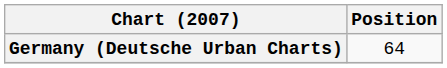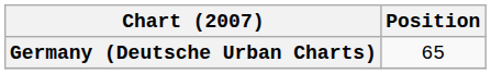 <table class="wikitable plainrowheaders" style="text-align:center">
 <tr>
 <th scope="col">Chart (2007)</th>
 <th scope="col">Position</th>
 </tr>
 <tr>
 <th scope="row">Germany (Deutsche Urban Charts)</th>
-<td align="center">64</td>
+<td align="center">65</td>
 </tr>
 <tr>
 </tr>
 </table>
